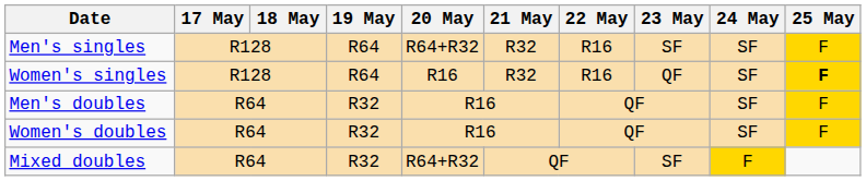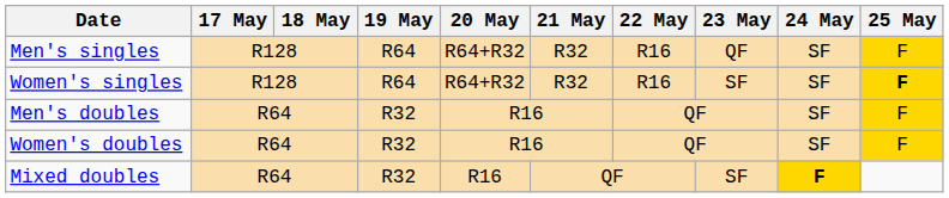 <table class="wikitable" style="text-align:center;">
 <tr>
 <th style="width:120px;">Date</th>
 <th style="width:50px;">17 May</th>
 <th style="width:50px;">18 May</th>
 <th style="width:50px;">19 May</th>
 <th style="width:50px;">20 May</th>
 <th style="width:50px;">21 May</th>
 <th style="width:50px;">22 May</th>
 <th style="width:50px;">23 May</th>
 <th style="width:50px;">24 May</th>
 <th style="width:50px;">25 May</th>
 </tr>
 <tr>
 <td align="left"><a href='#'>Men's singles</a></td>
 <td colspan="2" style="background:#FADFAD">R128</td>
 <td style="background:#FADFAD">R64</td>
 <td style="background:#FADFAD">R64+R32</td>
 <td style="background:#FADFAD">R32</td>
 <td style="background:#FADFAD">R16</td>
-<td style="background:#FADFAD">SF</td>
+<td style="background:#FADFAD">QF</td>
 <td style="background:#FADFAD">SF</td>
 <td style="background:#FFD700">F</td>
 </tr>
 <tr>
 <td align="left"><a href='#'>Women's singles</a></td>
 <td colspan="2" style="background:#FADFAD">R128</td>
 <td style="background:#FADFAD">R64</td>
-<td style="background:#FADFAD">R16</td>
+<td style="background:#FADFAD">R64+R32</td>
 <td style="background:#FADFAD">R32</td>
 <td style="background:#FADFAD">R16</td>
-<td style="background:#FADFAD">QF</td>
+<td style="background:#FADFAD">SF</td>
 <td style="background:#FADFAD">SF</td>
 <td style="background:#FFD700"><strong>F</strong></td>
 </tr>
 <tr>
 <td align="left"><a href='#'>Men's doubles</a></td>
 <td colspan="2" style="background:#FADFAD">R64</td>
 <td style="background:#FADFAD">R32</td>
 <td colspan="2" style="background:#FADFAD">R16</td>
 <td colspan="2" style="background:#FADFAD">QF</td>
 <td style="background:#FADFAD">SF</td>
 <td style="background:#FFD700">F</td>
 </tr>
 <tr>
 <td align="left"><a href='#'>Women's doubles</a></td>
 <td colspan="2" style="background:#FADFAD">R64</td>
 <td style="background:#FADFAD">R32</td>
 <td colspan="2" style="background:#FADFAD">R16</td>
 <td colspan="2" style="background:#FADFAD">QF</td>
 <td style="background:#FADFAD">SF</td>
 <td style="background:#FFD700">F</td>
 </tr>
 <tr>
 <td align="left"><a href='#'>Mixed doubles</a></td>
 <td colspan="2" style="background:#FADFAD">R64</td>
 <td style="background:#FADFAD">R32</td>
-<td style="background:#FADFAD">R64+R32</td>
+<td style="background:#FADFAD">R16</td>
 <td colspan="2" style="background:#FADFAD">QF</td>
 <td style="background:#FADFAD">SF</td>
-<td style="background:#FFD700">F</td>
+<td style="background:#FFD700"><strong>F</strong></td>
 <td></td>
 </tr>
 </table>
